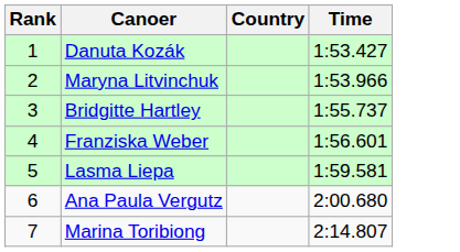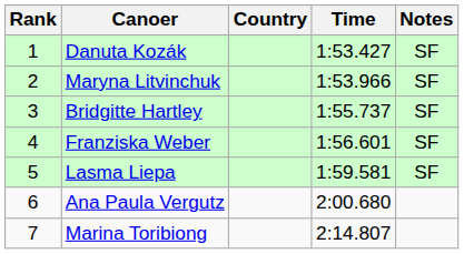 <table class="wikitable" style="text-align:center;">
 <tr>
 <th>Rank</th>
 <th>Canoer</th>
 <th>Country</th>
 <th>Time</th>
+<th>Notes</th>
 </tr>
 <tr bgcolor=ccffcc>
 <td>1</td>
 <td align="left"><a href='#'>Danuta Kozák</a></td>
 <td align=left></td>
 <td>1:53.427</td>
+<td>SF</td>
 </tr>
 <tr bgcolor=ccffcc>
 <td>2</td>
 <td align="left"><a href='#'>Maryna Litvinchuk</a></td>
 <td align=left></td>
 <td>1:53.966</td>
+<td>SF</td>
 </tr>
 <tr bgcolor=ccffcc>
 <td>3</td>
 <td align="left"><a href='#'>Bridgitte Hartley</a></td>
 <td align=left></td>
 <td>1:55.737</td>
+<td>SF</td>
 </tr>
 <tr bgcolor=ccffcc>
 <td>4</td>
 <td align="left"><a href='#'>Franziska Weber</a></td>
 <td align=left></td>
 <td>1:56.601</td>
+<td>SF</td>
 </tr>
 <tr bgcolor=ccffcc>
 <td>5</td>
 <td align="left"><a href='#'>Lasma Liepa</a></td>
 <td align=left></td>
 <td>1:59.581</td>
+<td>SF</td>
 </tr>
 <tr>
 <td>6</td>
 <td align="left"><a href='#'>Ana Paula Vergutz</a></td>
 <td align=left></td>
 <td>2:00.680</td>
+<td></td>
 </tr>
 <tr>
 <td>7</td>
 <td align="left"><a href='#'>Marina Toribiong</a></td>
 <td align=left></td>
 <td>2:14.807</td>
+<td></td>
 </tr>
 </table>
